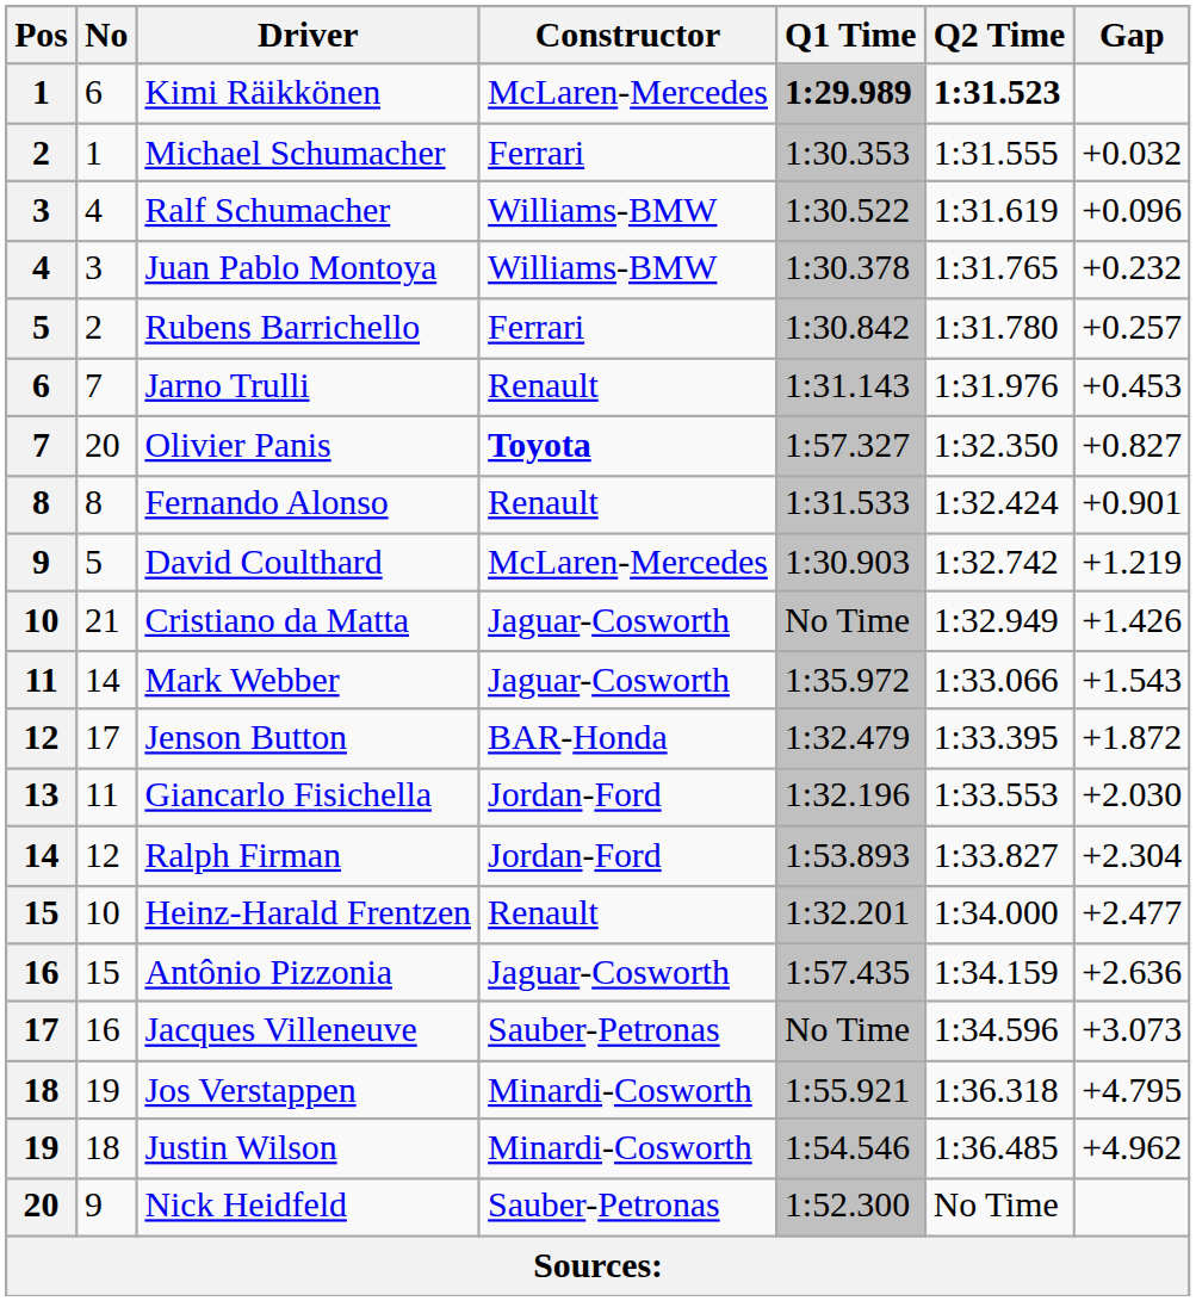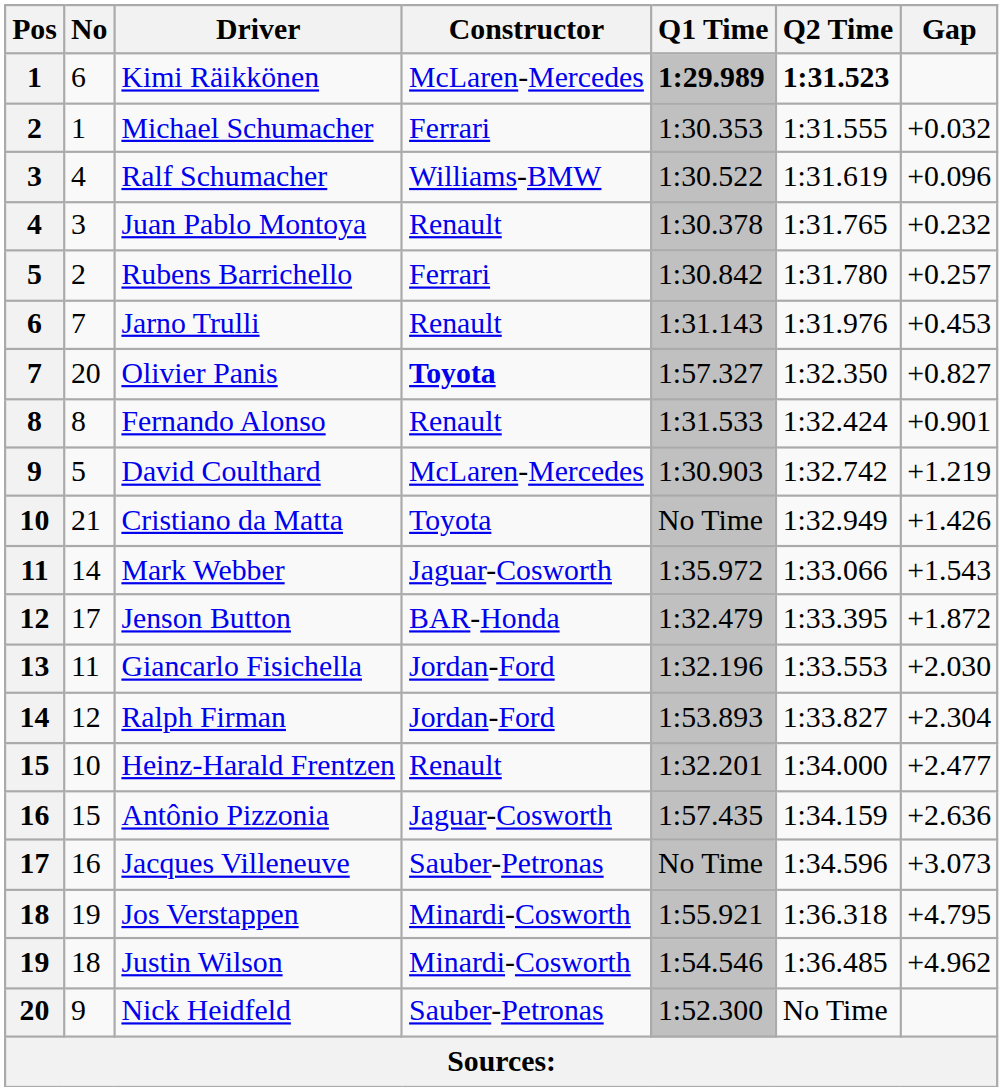 <table class="wikitable sortable" style="font-size: 85%;">
 <tr>
 <th>Pos</th>
 <th>No</th>
 <th>Driver</th>
 <th>Constructor</th>
 <th>Q1 Time</th>
 <th>Q2 Time</th>
 <th>Gap</th>
 </tr>
 <tr>
 <th>1</th>
 <td>6</td>
 <td> <a href='#'>Kimi Räikkönen</a></td>
 <td><a href='#'>McLaren</a>-<a href='#'>Mercedes</a></td>
 <td style="background: silver"><strong>1:29.989</strong></td>
 <td><strong>1:31.523</strong></td>
 <td></td>
 </tr>
 <tr>
 <th>2</th>
 <td>1</td>
 <td> <a href='#'>Michael Schumacher</a></td>
 <td><a href='#'>Ferrari</a></td>
 <td style="background: silver">1:30.353</td>
 <td>1:31.555</td>
 <td>+0.032</td>
 </tr>
 <tr>
 <th>3</th>
 <td>4</td>
 <td> <a href='#'>Ralf Schumacher</a></td>
 <td><a href='#'>Williams</a>-<a href='#'>BMW</a></td>
 <td style="background: silver">1:30.522</td>
 <td>1:31.619</td>
 <td>+0.096</td>
 </tr>
 <tr>
 <th>4</th>
 <td>3</td>
 <td> <a href='#'>Juan Pablo Montoya</a></td>
-<td><a href='#'>Williams</a>-<a href='#'>BMW</a></td>
+<td><a href='#'>Renault</a></td>
 <td style="background: silver">1:30.378</td>
 <td>1:31.765</td>
 <td>+0.232</td>
 </tr>
 <tr>
 <th>5</th>
 <td>2</td>
 <td> <a href='#'>Rubens Barrichello</a></td>
 <td><a href='#'>Ferrari</a></td>
 <td style="background: silver">1:30.842</td>
 <td>1:31.780</td>
 <td>+0.257</td>
 </tr>
 <tr>
 <th>6</th>
 <td>7</td>
 <td> <a href='#'>Jarno Trulli</a></td>
 <td><a href='#'>Renault</a></td>
 <td style="background: silver">1:31.143</td>
 <td>1:31.976</td>
 <td>+0.453</td>
 </tr>
 <tr>
 <th>7</th>
 <td>20</td>
 <td> <a href='#'>Olivier Panis</a></td>
 <td><strong><a href='#'>Toyota</a></strong></td>
 <td style="background: silver">1:57.327</td>
 <td>1:32.350</td>
 <td>+0.827</td>
 </tr>
 <tr>
 <th>8</th>
 <td>8</td>
 <td> <a href='#'>Fernando Alonso</a></td>
 <td><a href='#'>Renault</a></td>
 <td style="background: silver">1:31.533</td>
 <td>1:32.424</td>
 <td>+0.901</td>
 </tr>
 <tr>
 <th>9</th>
 <td>5</td>
 <td> <a href='#'>David Coulthard</a></td>
 <td><a href='#'>McLaren</a>-<a href='#'>Mercedes</a></td>
 <td style="background: silver">1:30.903</td>
 <td>1:32.742</td>
 <td>+1.219</td>
 </tr>
 <tr>
 <th>10</th>
 <td>21</td>
 <td> <a href='#'>Cristiano da Matta</a></td>
-<td><a href='#'>Jaguar</a>-<a href='#'>Cosworth</a></td>
+<td><a href='#'>Toyota</a></td>
 <td style="background: silver">No Time</td>
 <td>1:32.949</td>
 <td>+1.426</td>
 </tr>
 <tr>
 <th>11</th>
 <td>14</td>
 <td> <a href='#'>Mark Webber</a></td>
 <td><a href='#'>Jaguar</a>-<a href='#'>Cosworth</a></td>
 <td style="background: silver">1:35.972</td>
 <td>1:33.066</td>
 <td>+1.543</td>
 </tr>
 <tr>
 <th>12</th>
 <td>17</td>
 <td> <a href='#'>Jenson Button</a></td>
 <td><a href='#'>BAR</a>-<a href='#'>Honda</a></td>
 <td style="background: silver">1:32.479</td>
 <td>1:33.395</td>
 <td>+1.872</td>
 </tr>
 <tr>
 <th>13</th>
 <td>11</td>
 <td> <a href='#'>Giancarlo Fisichella</a></td>
 <td><a href='#'>Jordan</a>-<a href='#'>Ford</a></td>
 <td style="background: silver">1:32.196</td>
 <td>1:33.553</td>
 <td>+2.030</td>
 </tr>
 <tr>
 <th>14</th>
 <td>12</td>
 <td> <a href='#'>Ralph Firman</a></td>
 <td><a href='#'>Jordan</a>-<a href='#'>Ford</a></td>
 <td style="background: silver">1:53.893</td>
 <td>1:33.827</td>
 <td>+2.304</td>
 </tr>
 <tr>
 <th>15</th>
 <td>10</td>
 <td> <a href='#'>Heinz-Harald Frentzen</a></td>
 <td><a href='#'>Renault</a></td>
 <td style="background: silver">1:32.201</td>
 <td>1:34.000</td>
 <td>+2.477</td>
 </tr>
 <tr>
 <th>16</th>
 <td>15</td>
 <td> <a href='#'>Antônio Pizzonia</a></td>
 <td><a href='#'>Jaguar</a>-<a href='#'>Cosworth</a></td>
 <td style="background: silver">1:57.435</td>
 <td>1:34.159</td>
 <td>+2.636</td>
 </tr>
 <tr>
 <th>17</th>
 <td>16</td>
 <td> <a href='#'>Jacques Villeneuve</a></td>
 <td><a href='#'>Sauber</a>-<a href='#'>Petronas</a></td>
 <td style="background: silver">No Time</td>
 <td>1:34.596</td>
 <td>+3.073</td>
 </tr>
 <tr>
 <th>18</th>
 <td>19</td>
 <td> <a href='#'>Jos Verstappen</a></td>
 <td><a href='#'>Minardi</a>-<a href='#'>Cosworth</a></td>
 <td style="background: silver">1:55.921</td>
 <td>1:36.318</td>
 <td>+4.795</td>
 </tr>
 <tr>
 <th>19</th>
 <td>18</td>
 <td> <a href='#'>Justin Wilson</a></td>
 <td><a href='#'>Minardi</a>-<a href='#'>Cosworth</a></td>
 <td style="background: silver">1:54.546</td>
 <td>1:36.485</td>
 <td>+4.962</td>
 </tr>
 <tr>
 <th>20</th>
 <td>9</td>
 <td> <a href='#'>Nick Heidfeld</a></td>
 <td><a href='#'>Sauber</a>-<a href='#'>Petronas</a></td>
 <td style="background: silver">1:52.300</td>
 <td>No Time</td>
 <td></td>
 </tr>
 <tr>
 <th colspan="7">Sources:</th>
 </tr>
 </table>
